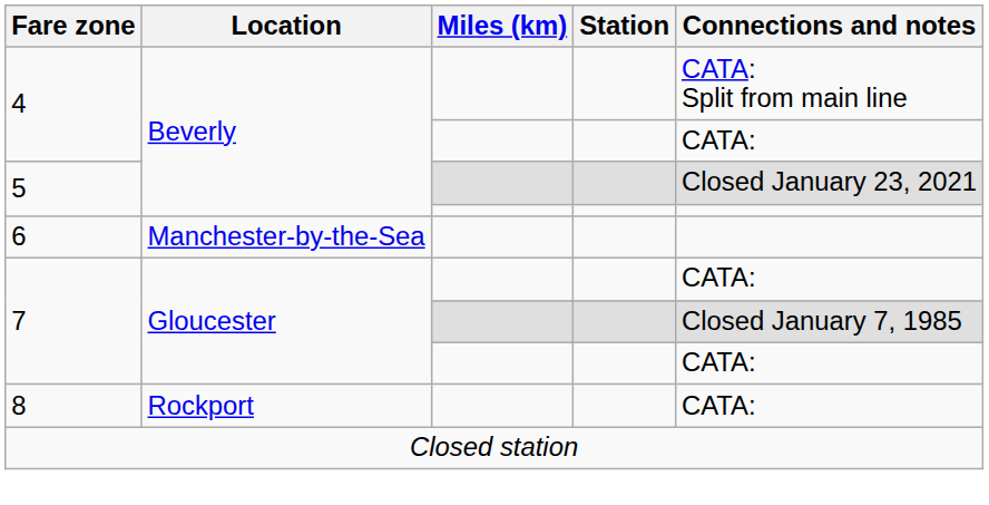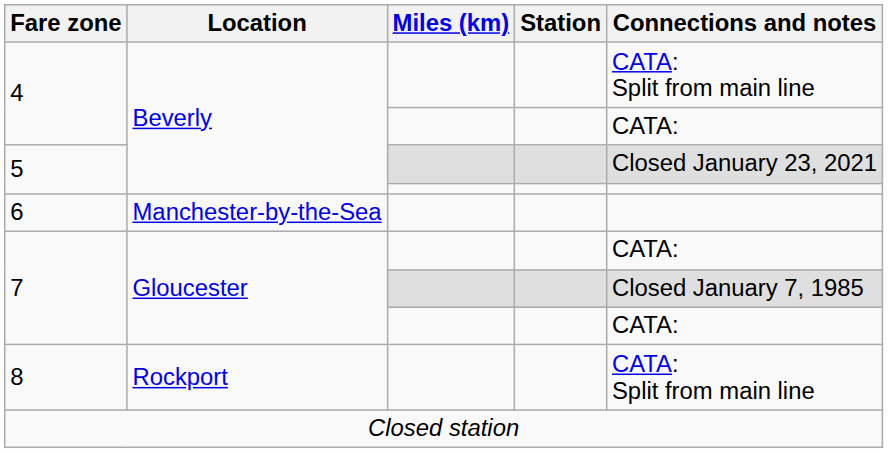 <table class="wikitable">
 <tr>
 <th>Fare zone</th>
 <th>Location</th>
 <th><a href='#'>Miles (km)</a></th>
 <th>Station</th>
 <th>Connections and notes</th>
 </tr>
 <tr>
 <td rowspan="2">4</td>
 <td rowspan="4"><a href='#'>Beverly</a></td>
 <td></td>
 <td> </td>
 <td> <a href='#'>CATA</a>: <br>Split from main line</td>
 </tr>
 <tr>
 <td></td>
 <td> </td>
 <td> CATA: </td>
 </tr>
 <tr>
 <td rowspan="2">5</td>
 <td bgcolor=dfdfdf></td>
 <td bgcolor=dfdfdf></td>
 <td bgcolor=dfdfdf>Closed January 23, 2021</td>
 </tr>
 <tr>
 <td></td>
 <td> </td>
 <td></td>
 </tr>
 <tr>
 <td>6</td>
 <td><a href='#'>Manchester-by-the-Sea</a></td>
 <td></td>
 <td> </td>
 <td></td>
 </tr>
 <tr>
 <td rowspan="3">7</td>
 <td rowspan="3"><a href='#'>Gloucester</a></td>
 <td></td>
 <td> </td>
 <td> CATA: </td>
 </tr>
 <tr bgcolor=dfdfdf>
 <td></td>
 <td></td>
 <td>Closed January 7, 1985</td>
 </tr>
 <tr>
 <td></td>
 <td> </td>
 <td> CATA: </td>
 </tr>
 <tr>
 <td>8</td>
 <td><a href='#'>Rockport</a></td>
 <td></td>
 <td> </td>
-<td> CATA: </td>
+<td> <a href='#'>CATA</a>: <br>Split from main line</td>
 </tr>
 <tr>
 <td colspan=5 align=center><em> Closed station</em></td>
 </tr>
 </table>
